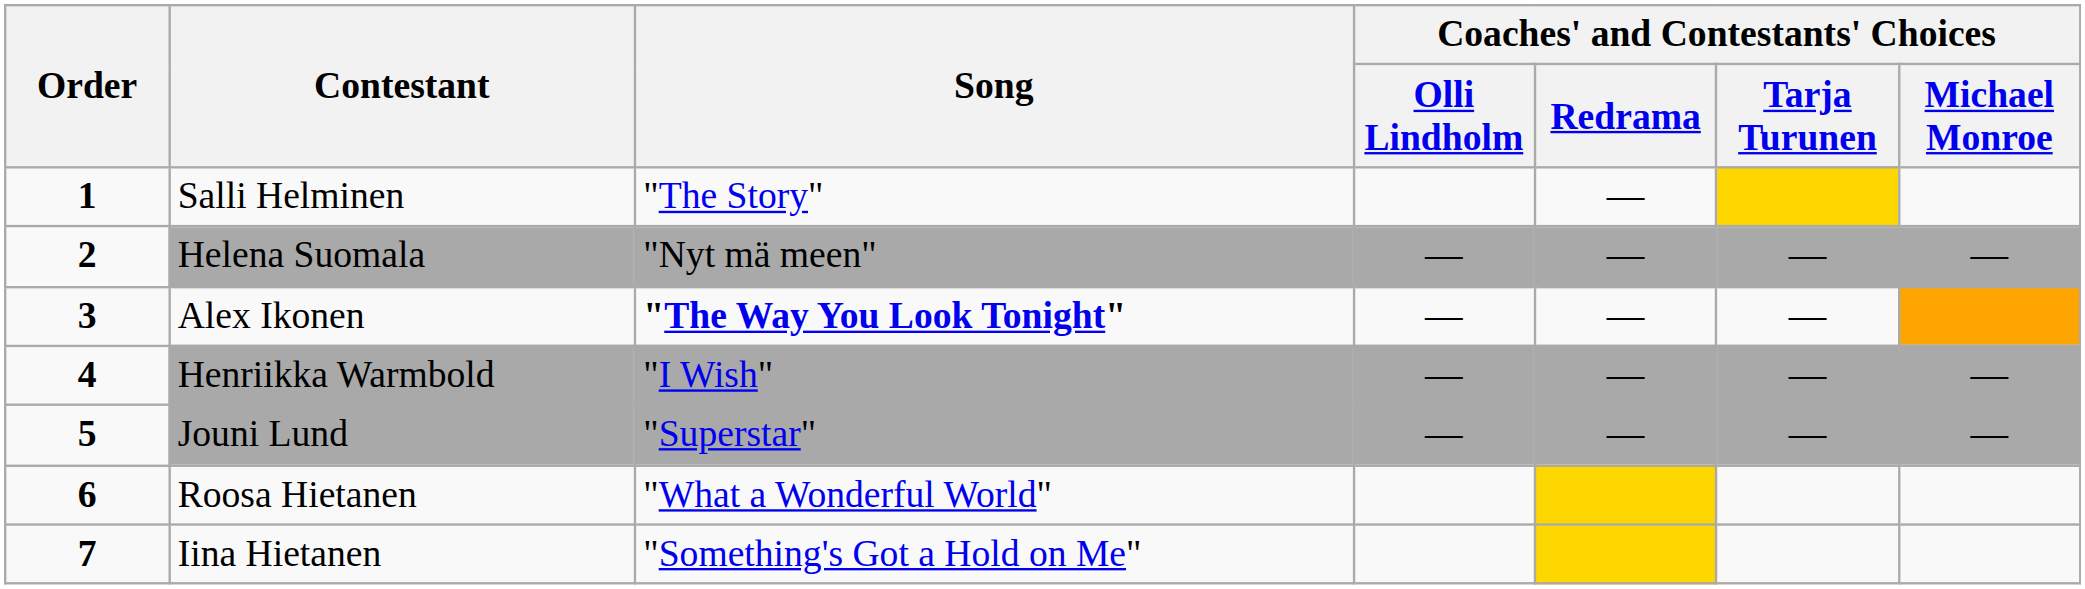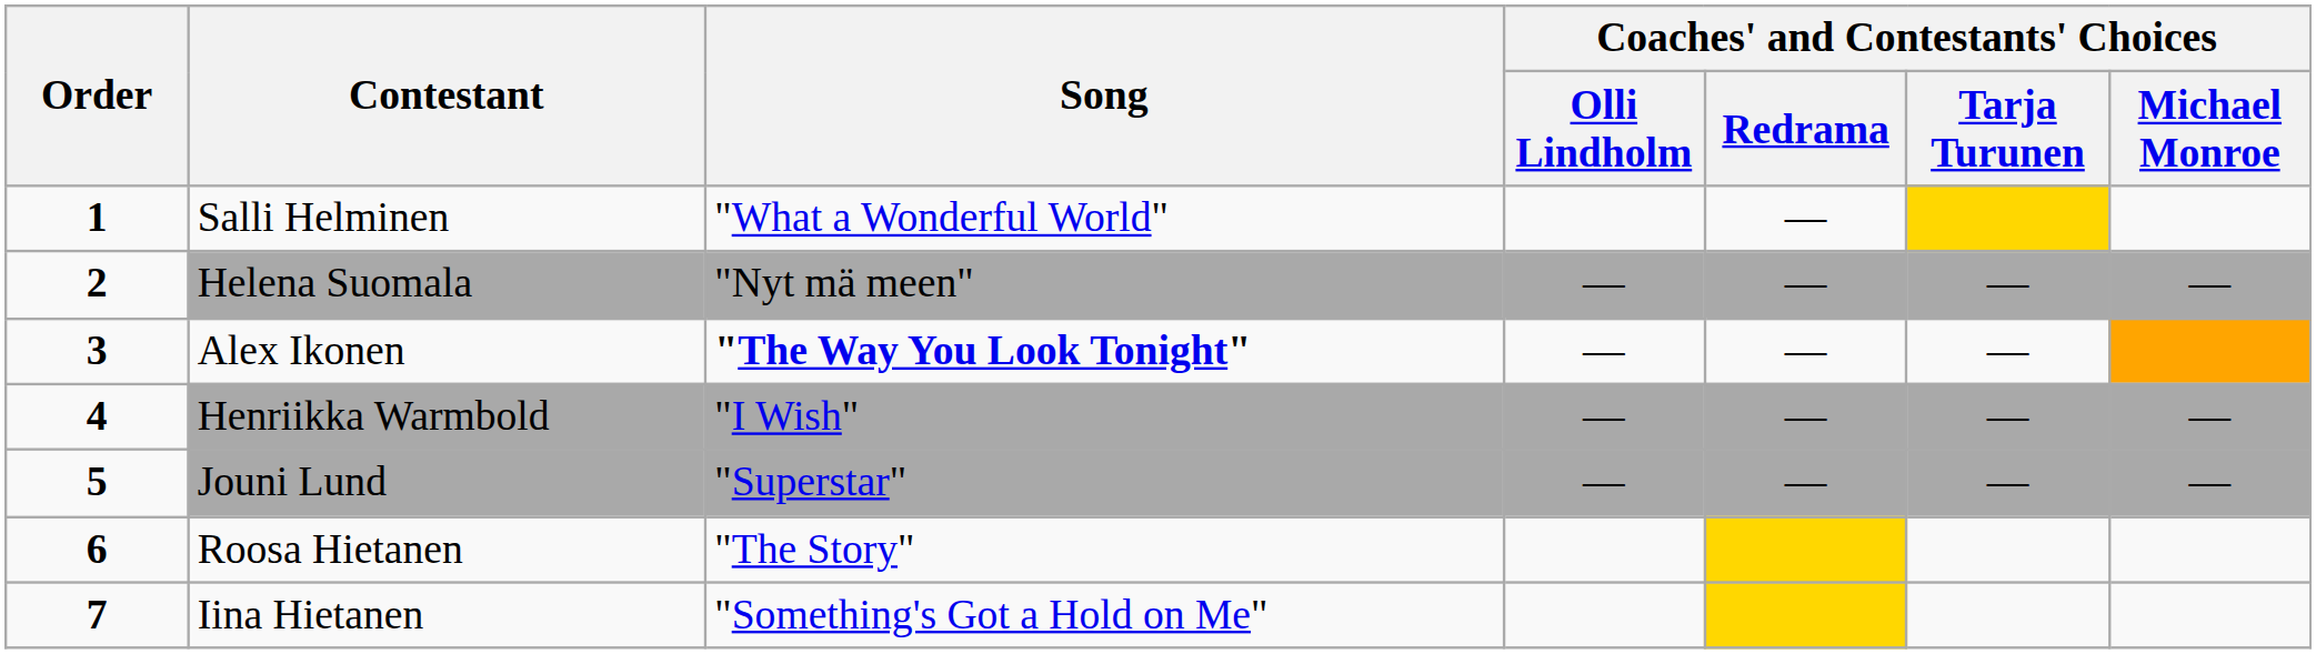 <table class="wikitable" style="width:100%;">
 <tr>
 <th rowspan=2>Order</th>
 <th rowspan=2>Contestant</th>
 <th rowspan=2>Song</th>
 <th colspan=4>Coaches' and Contestants' Choices</th>
 </tr>
 <tr>
 <th width="70"><a href='#'>Olli Lindholm</a></th>
 <th width="70"><a href='#'>Redrama</a></th>
 <th width="70"><a href='#'>Tarja Turunen</a></th>
 <th width="70"><a href='#'>Michael Monroe</a></th>
 </tr>
 <tr>
 <td align="center"><strong>1</strong></td>
 <td>Salli Helminen</td>
-<td>"<a href='#'>The Story</a>"</td>
+<td>"<a href='#'>What a Wonderful World</a>"</td>
 <td style=";text-align:center;"></td>
 <td align="center">—</td>
 <td style="background:gold;text-align:center;"></td>
 <td style=";text-align:center;"></td>
 </tr>
 <tr>
 <td align="center"><strong>2</strong></td>
 <td style="background:darkgrey;text-align:left;">Helena Suomala</td>
 <td style="background:darkgrey;text-align:left;">"Nyt mä meen"</td>
 <td style="background:darkgrey;text-align:center;">—</td>
 <td style="background:darkgrey;text-align:center;">—</td>
 <td style="background:darkgrey;text-align:center;">—</td>
 <td style="background:darkgrey;text-align:center;">—</td>
 </tr>
 <tr>
 <td align="center"><strong>3</strong></td>
 <td>Alex Ikonen</td>
 <td><strong>"<a href='#'>The Way You Look Tonight</a>"</strong></td>
 <td align="center">—</td>
 <td align="center">—</td>
 <td align="center">—</td>
 <td style="background:orange;text-align:center;"></td>
 </tr>
 <tr>
 <td align="center"><strong>4</strong></td>
 <td style="background:darkgrey;text-align:left;">Henriikka Warmbold</td>
 <td style="background:darkgrey;text-align:left;">"<a href='#'>I Wish</a>"</td>
 <td style="background:darkgrey;text-align:center;">—</td>
 <td style="background:darkgrey;text-align:center;">—</td>
 <td style="background:darkgrey;text-align:center;">—</td>
 <td style="background:darkgrey;text-align:center;">—</td>
 </tr>
 <tr>
 <td align="center"><strong>5</strong></td>
 <td style="background:darkgrey;text-align:left;">Jouni Lund</td>
 <td style="background:darkgrey;text-align:left;">"<a href='#'>Superstar</a>"</td>
 <td style="background:darkgrey;text-align:center;">—</td>
 <td style="background:darkgrey;text-align:center;">—</td>
 <td style="background:darkgrey;text-align:center;">—</td>
 <td style="background:darkgrey;text-align:center;">—</td>
 </tr>
 <tr>
 <td align="center"><strong>6</strong></td>
 <td>Roosa Hietanen</td>
-<td>"<a href='#'>What a Wonderful World</a>"</td>
+<td>"<a href='#'>The Story</a>"</td>
 <td style=";text-align:center;"></td>
 <td style="background:gold;text-align:center;"></td>
 <td style=";text-align:center;"></td>
 <td style=";text-align:center;"></td>
 </tr>
 <tr>
 <td align="center"><strong>7</strong></td>
 <td>Iina Hietanen</td>
 <td>"<a href='#'>Something's Got a Hold on Me</a>"</td>
 <td style=";text-align:center;"></td>
 <td style="background:gold;text-align:center;"></td>
 <td style=";text-align:center;"></td>
 <td style=";text-align:center;"></td>
 </tr>
 </table>
